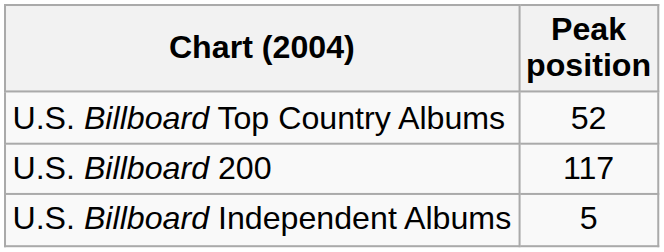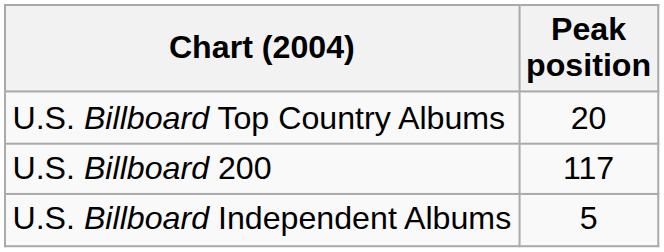 <table class="wikitable">
 <tr>
 <th>Chart (2004)</th>
 <th>Peak<br>position</th>
 </tr>
 <tr>
 <td>U.S. <em>Billboard</em> Top Country Albums</td>
-<td align="center">52</td>
+<td align="center">20</td>
 </tr>
 <tr>
 <td>U.S. <em>Billboard</em> 200</td>
 <td align="center">117</td>
 </tr>
 <tr>
 <td>U.S. <em>Billboard</em> Independent Albums</td>
 <td align="center">5</td>
 </tr>
 </table>
